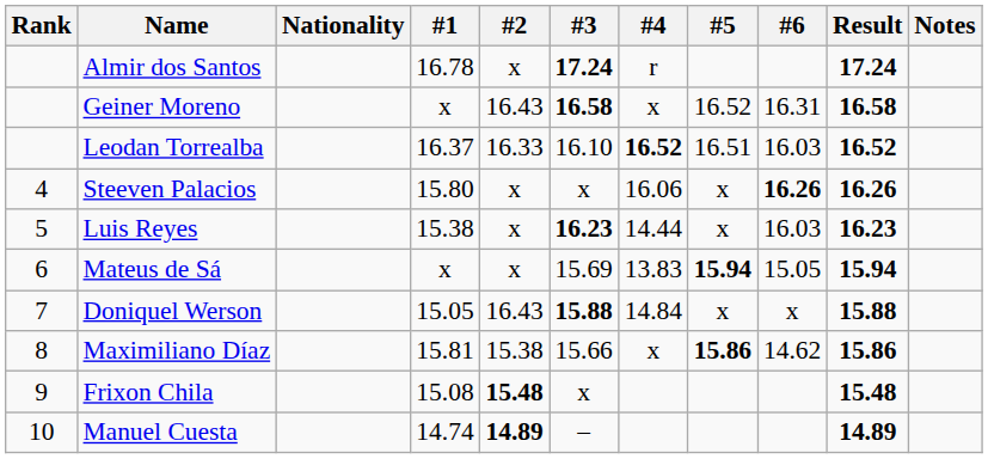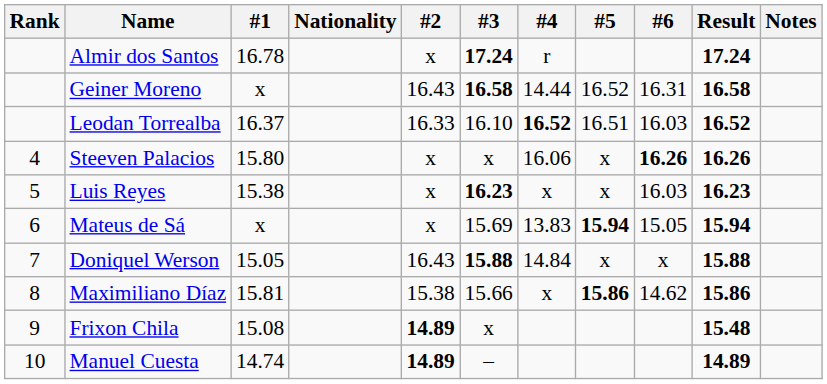 <table class="wikitable sortable" style="text-align:center">
 <tr>
 <th>Rank</th>
 <th>Name</th>
+<th>#1</th>
 <th>Nationality</th>
-<th>#1</th>
 <th>#2</th>
 <th>#3</th>
 <th>#4</th>
 <th>#5</th>
 <th>#6</th>
 <th>Result</th>
 <th>Notes</th>
 </tr>
 <tr>
 <td></td>
 <td align=left><a href='#'>Almir dos Santos</a></td>
+<td>16.78</td>
 <td align=left></td>
-<td>16.78</td>
 <td>x</td>
 <td><strong>17.24</strong></td>
 <td>r</td>
 <td></td>
 <td></td>
 <td><strong>17.24</strong></td>
 <td></td>
 </tr>
 <tr>
 <td></td>
 <td align=left><a href='#'>Geiner Moreno</a></td>
+<td>x</td>
 <td align=left></td>
-<td>x</td>
 <td>16.43</td>
 <td><strong>16.58</strong></td>
-<td>x</td>
+<td>14.44</td>
 <td>16.52</td>
 <td>16.31</td>
 <td><strong>16.58</strong></td>
 <td></td>
 </tr>
 <tr>
 <td></td>
 <td align=left><a href='#'>Leodan Torrealba</a></td>
+<td>16.37</td>
 <td align=left></td>
-<td>16.37</td>
 <td>16.33</td>
 <td>16.10</td>
 <td><strong>16.52</strong></td>
 <td>16.51</td>
 <td>16.03</td>
 <td><strong>16.52</strong></td>
 <td></td>
 </tr>
 <tr>
 <td>4</td>
 <td align=left><a href='#'>Steeven Palacios</a></td>
+<td>15.80</td>
 <td align=left></td>
-<td>15.80</td>
 <td>x</td>
 <td>x</td>
 <td>16.06</td>
 <td>x</td>
 <td><strong>16.26</strong></td>
 <td><strong>16.26</strong></td>
 <td></td>
 </tr>
 <tr>
 <td>5</td>
 <td align=left><a href='#'>Luis Reyes</a></td>
+<td>15.38</td>
 <td align=left></td>
-<td>15.38</td>
 <td>x</td>
 <td><strong>16.23</strong></td>
-<td>14.44</td>
+<td>x</td>
 <td>x</td>
 <td>16.03</td>
 <td><strong>16.23</strong></td>
 <td></td>
 </tr>
 <tr>
 <td>6</td>
 <td align=left><a href='#'>Mateus de Sá</a></td>
+<td>x</td>
 <td align=left></td>
-<td>x</td>
 <td>x</td>
 <td>15.69</td>
 <td>13.83</td>
 <td><strong>15.94</strong></td>
 <td>15.05</td>
 <td><strong>15.94</strong></td>
 <td></td>
 </tr>
 <tr>
 <td>7</td>
 <td align=left><a href='#'>Doniquel Werson</a></td>
+<td>15.05</td>
 <td align=left></td>
-<td>15.05</td>
 <td>16.43</td>
 <td><strong>15.88</strong></td>
 <td>14.84</td>
 <td>x</td>
 <td>x</td>
 <td><strong>15.88</strong></td>
 <td></td>
 </tr>
 <tr>
 <td>8</td>
 <td align=left><a href='#'>Maximiliano Díaz</a></td>
+<td>15.81</td>
 <td align=left></td>
-<td>15.81</td>
 <td>15.38</td>
 <td>15.66</td>
 <td>x</td>
 <td><strong>15.86</strong></td>
 <td>14.62</td>
 <td><strong>15.86</strong></td>
 <td></td>
 </tr>
 <tr>
 <td>9</td>
 <td align=left><a href='#'>Frixon Chila</a></td>
+<td>15.08</td>
 <td align=left></td>
-<td>15.08</td>
-<td><strong>15.48</strong></td>
+<td><strong>14.89</strong></td>
 <td>x</td>
 <td></td>
 <td></td>
 <td></td>
 <td><strong>15.48</strong></td>
 <td></td>
 </tr>
 <tr>
 <td>10</td>
 <td align=left><a href='#'>Manuel Cuesta</a></td>
+<td>14.74</td>
 <td align=left></td>
-<td>14.74</td>
 <td><strong>14.89</strong></td>
 <td>–</td>
 <td></td>
 <td></td>
 <td></td>
 <td><strong>14.89</strong></td>
 <td></td>
 </tr>
 </table>
